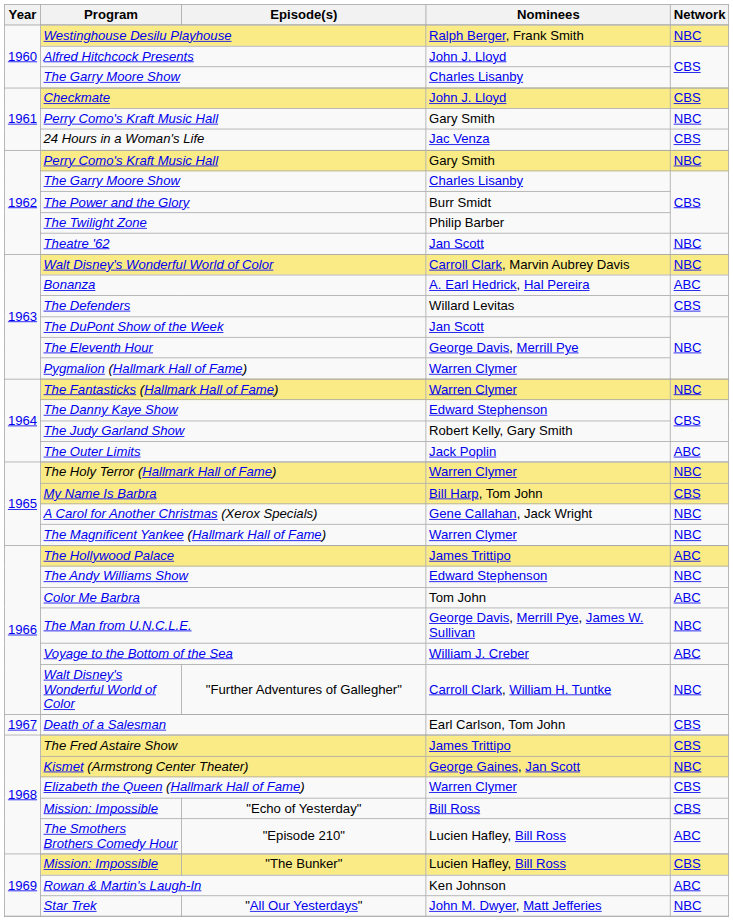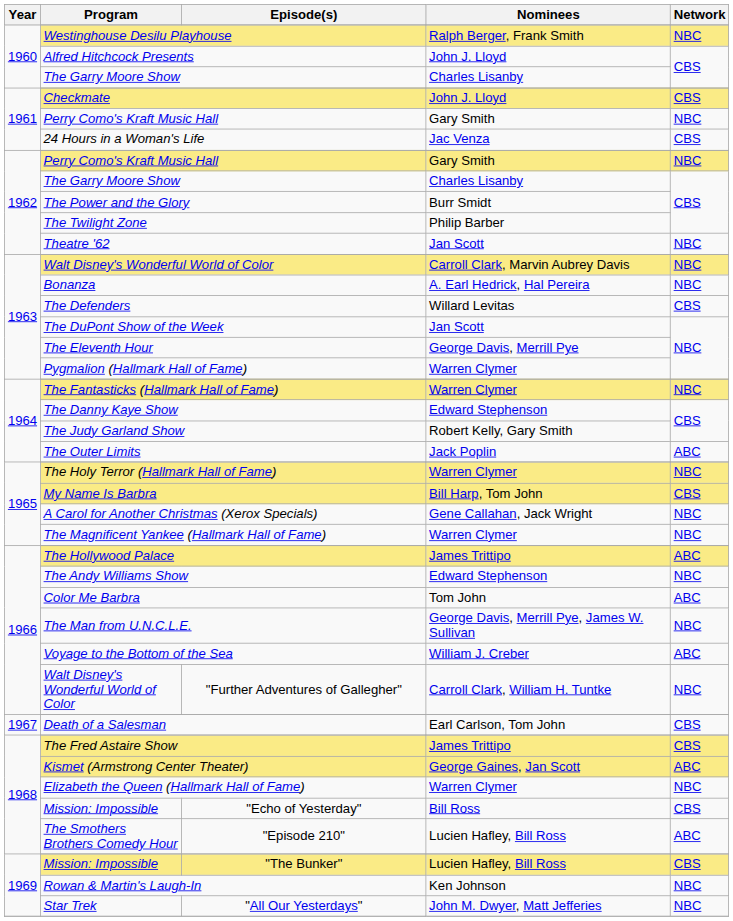 <table class="wikitable" style="width:100%">
 <tr bgcolor="#bebebe">
 <th width="5%">Year</th>
 <th width="20%">Program</th>
 <th width="35%">Episode(s)</th>
 <th width="35%">Nominees</th>
 <th width="5%">Network</th>
 </tr>
 <tr>
 <td rowspan=4 style="text-align:center"><a href='#'>1960</a><br></td>
 </tr>
 <tr style="background:#FAEB86">
 <td colspan=2><em><a href='#'>Westinghouse Desilu Playhouse</a></em></td>
 <td><a href='#'>Ralph Berger</a>, Frank Smith</td>
 <td><a href='#'>NBC</a></td>
 </tr>
 <tr>
 <td colspan=2><em><a href='#'>Alfred Hitchcock Presents</a></em></td>
 <td><a href='#'>John J. Lloyd</a></td>
 <td rowspan=2><a href='#'>CBS</a></td>
 </tr>
 <tr>
 <td colspan=2><em><a href='#'>The Garry Moore Show</a></em></td>
 <td><a href='#'>Charles Lisanby</a></td>
 </tr>
 <tr>
 <td rowspan=4 style="text-align:center"><a href='#'>1961</a><br></td>
 </tr>
 <tr style="background:#FAEB86">
 <td colspan=2><em><a href='#'>Checkmate</a></em></td>
 <td><a href='#'>John J. Lloyd</a></td>
 <td><a href='#'>CBS</a></td>
 </tr>
 <tr>
 <td colspan=2><em><a href='#'>Perry Como's Kraft Music Hall</a></em></td>
 <td>Gary Smith</td>
 <td><a href='#'>NBC</a></td>
 </tr>
 <tr>
 <td colspan=2><em>24 Hours in a Woman's Life</em></td>
 <td><a href='#'>Jac Venza</a></td>
 <td><a href='#'>CBS</a></td>
 </tr>
 <tr>
 <td rowspan=6 style="text-align:center"><a href='#'>1962</a><br></td>
 </tr>
 <tr style="background:#FAEB86">
 <td colspan=2><em><a href='#'>Perry Como's Kraft Music Hall</a></em></td>
 <td>Gary Smith</td>
 <td><a href='#'>NBC</a></td>
 </tr>
 <tr>
 <td colspan=2><em><a href='#'>The Garry Moore Show</a></em></td>
 <td><a href='#'>Charles Lisanby</a></td>
 <td rowspan=3><a href='#'>CBS</a></td>
 </tr>
 <tr>
 <td colspan=2><em><a href='#'>The Power and the Glory</a></em></td>
 <td>Burr Smidt</td>
 </tr>
 <tr>
 <td colspan=2><em><a href='#'>The Twilight Zone</a></em></td>
 <td>Philip Barber</td>
 </tr>
 <tr>
 <td colspan=2><em><a href='#'>Theatre '62</a></em></td>
 <td><a href='#'>Jan Scott</a></td>
 <td><a href='#'>NBC</a></td>
 </tr>
 <tr>
 <td rowspan=7 style="text-align:center"><a href='#'>1963</a><br></td>
 </tr>
 <tr style="background:#FAEB86">
 <td colspan=2><em><a href='#'>Walt Disney's Wonderful World of Color</a></em></td>
 <td><a href='#'>Carroll Clark</a>, Marvin Aubrey Davis</td>
 <td><a href='#'>NBC</a></td>
 </tr>
 <tr>
 <td colspan=2><em><a href='#'>Bonanza</a></em></td>
 <td><a href='#'>A. Earl Hedrick</a>, <a href='#'>Hal Pereira</a></td>
-<td><a href='#'>ABC</a></td>
+<td><a href='#'>NBC</a></td>
 </tr>
 <tr>
 <td colspan=2><em><a href='#'>The Defenders</a></em></td>
 <td>Willard Levitas</td>
 <td><a href='#'>CBS</a></td>
 </tr>
 <tr>
 <td colspan=2><em><a href='#'>The DuPont Show of the Week</a></em></td>
 <td><a href='#'>Jan Scott</a></td>
 <td rowspan=3><a href='#'>NBC</a></td>
 </tr>
 <tr>
 <td colspan=2><em><a href='#'>The Eleventh Hour</a></em></td>
 <td><a href='#'>George Davis</a>, <a href='#'>Merrill Pye</a></td>
 </tr>
 <tr>
 <td colspan=2><em><a href='#'>Pygmalion</a> (<a href='#'>Hallmark Hall of Fame</a>)</em></td>
 <td><a href='#'>Warren Clymer</a></td>
 </tr>
 <tr>
 <td rowspan=5 style="text-align:center"><a href='#'>1964</a><br></td>
 </tr>
 <tr style="background:#FAEB86">
 <td colspan=2><em><a href='#'>The Fantasticks</a> (<a href='#'>Hallmark Hall of Fame</a>)</em></td>
 <td><a href='#'>Warren Clymer</a></td>
 <td><a href='#'>NBC</a></td>
 </tr>
 <tr>
 <td colspan=2><em><a href='#'>The Danny Kaye Show</a></em></td>
 <td><a href='#'>Edward Stephenson</a></td>
 <td rowspan=2><a href='#'>CBS</a></td>
 </tr>
 <tr>
 <td colspan=2><em><a href='#'>The Judy Garland Show</a></em></td>
 <td>Robert Kelly, Gary Smith</td>
 </tr>
 <tr>
 <td colspan=2><em><a href='#'>The Outer Limits</a></em></td>
 <td><a href='#'>Jack Poplin</a></td>
 <td><a href='#'>ABC</a></td>
 </tr>
 <tr>
 <td rowspan=5 style="text-align:center"><a href='#'>1965</a><br></td>
 </tr>
 <tr style="background:#FAEB86">
 <td colspan=2><em>The Holy Terror (<a href='#'>Hallmark Hall of Fame</a>)</em></td>
 <td><a href='#'>Warren Clymer</a></td>
 <td><a href='#'>NBC</a></td>
 </tr>
 <tr style="background:#FAEB86">
 <td colspan=2><em><a href='#'>My Name Is Barbra</a></em></td>
 <td><a href='#'>Bill Harp</a>, Tom John</td>
 <td><a href='#'>CBS</a></td>
 </tr>
 <tr>
 <td colspan=2><em><a href='#'>A Carol for Another Christmas</a> (Xerox Specials)</em></td>
 <td><a href='#'>Gene Callahan</a>, Jack Wright</td>
 <td><a href='#'>NBC</a></td>
 </tr>
 <tr>
 <td colspan=2><em><a href='#'>The Magnificent Yankee</a> (<a href='#'>Hallmark Hall of Fame</a>)</em></td>
 <td><a href='#'>Warren Clymer</a></td>
 <td><a href='#'>NBC</a></td>
 </tr>
 <tr>
 <td rowspan=7 style="text-align:center"><a href='#'>1966</a><br></td>
 </tr>
 <tr style="background:#FAEB86">
 <td colspan=2><em><a href='#'>The Hollywood Palace</a></em></td>
 <td><a href='#'>James Trittipo</a></td>
 <td><a href='#'>ABC</a></td>
 </tr>
 <tr>
 <td colspan=2><em><a href='#'>The Andy Williams Show</a></em></td>
 <td><a href='#'>Edward Stephenson</a></td>
 <td><a href='#'>NBC</a></td>
 </tr>
 <tr>
 <td colspan=2><em><a href='#'>Color Me Barbra</a></em></td>
 <td>Tom John</td>
 <td><a href='#'>ABC</a></td>
 </tr>
 <tr>
 <td colspan=2><em><a href='#'>The Man from U.N.C.L.E.</a></em></td>
 <td><a href='#'>George Davis</a>, <a href='#'>Merrill Pye</a>, <a href='#'>James W. Sullivan</a></td>
 <td><a href='#'>NBC</a></td>
 </tr>
 <tr>
 <td colspan=2><em><a href='#'>Voyage to the Bottom of the Sea</a></em></td>
 <td><a href='#'>William J. Creber</a></td>
 <td><a href='#'>ABC</a></td>
 </tr>
 <tr>
 <td><em><a href='#'>Walt Disney's Wonderful World of Color</a></em></td>
 <td align=center>"Further Adventures of Gallegher"</td>
 <td><a href='#'>Carroll Clark</a>, <a href='#'>William H. Tuntke</a></td>
 <td><a href='#'>NBC</a></td>
 </tr>
 <tr>
 <td rowspan=2 style="text-align:center"><a href='#'>1967</a></td>
 </tr>
 <tr>
 <td colspan=2><em><a href='#'>Death of a Salesman</a></em></td>
 <td>Earl Carlson, Tom John</td>
 <td><a href='#'>CBS</a></td>
 </tr>
 <tr>
 <td rowspan=6 style="text-align:center"><a href='#'>1968</a><br></td>
 </tr>
 <tr style="background:#FAEB86">
 <td colspan=2><em>The Fred Astaire Show</em></td>
 <td><a href='#'>James Trittipo</a></td>
 <td><a href='#'>CBS</a></td>
 </tr>
 <tr style="background:#FAEB86">
 <td colspan=2><em><a href='#'>Kismet</a> (Armstrong Center Theater)</em></td>
 <td><a href='#'>George Gaines</a>, <a href='#'>Jan Scott</a></td>
-<td><a href='#'>NBC</a></td>
+<td><a href='#'>ABC</a></td>
 </tr>
 <tr>
 <td colspan=2><em><a href='#'>Elizabeth the Queen</a> (<a href='#'>Hallmark Hall of Fame</a>)</em></td>
 <td><a href='#'>Warren Clymer</a></td>
-<td><a href='#'>CBS</a></td>
+<td><a href='#'>NBC</a></td>
 </tr>
 <tr>
 <td><em><a href='#'>Mission: Impossible</a></em></td>
 <td align=center>"Echo of Yesterday"</td>
 <td><a href='#'>Bill Ross</a></td>
 <td><a href='#'>CBS</a></td>
 </tr>
 <tr>
 <td><em><a href='#'>The Smothers Brothers Comedy Hour</a></em></td>
 <td align=center>"Episode 210"</td>
 <td>Lucien Hafley, <a href='#'>Bill Ross</a></td>
 <td><a href='#'>ABC</a></td>
 </tr>
 <tr>
 <td rowspan=4 style="text-align:center"><a href='#'>1969</a><br></td>
 </tr>
 <tr style="background:#FAEB86">
 <td><em><a href='#'>Mission: Impossible</a></em></td>
 <td align=center>"The Bunker"</td>
 <td>Lucien Hafley, <a href='#'>Bill Ross</a></td>
 <td><a href='#'>CBS</a></td>
 </tr>
 <tr>
 <td colspan=2><em><a href='#'>Rowan & Martin's Laugh-In</a></em></td>
 <td>Ken Johnson</td>
-<td><a href='#'>ABC</a></td>
+<td><a href='#'>NBC</a></td>
 </tr>
 <tr>
 <td><em><a href='#'>Star Trek</a></em></td>
 <td align=center>"<a href='#'>All Our Yesterdays</a>"</td>
 <td><a href='#'>John M. Dwyer</a>, <a href='#'>Matt Jefferies</a></td>
 <td><a href='#'>NBC</a></td>
 </tr>
 <tr>
 </tr>
 </table>
